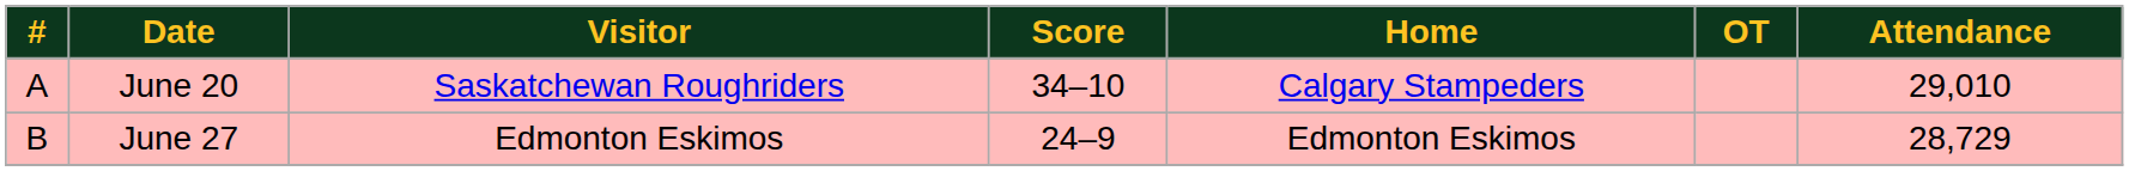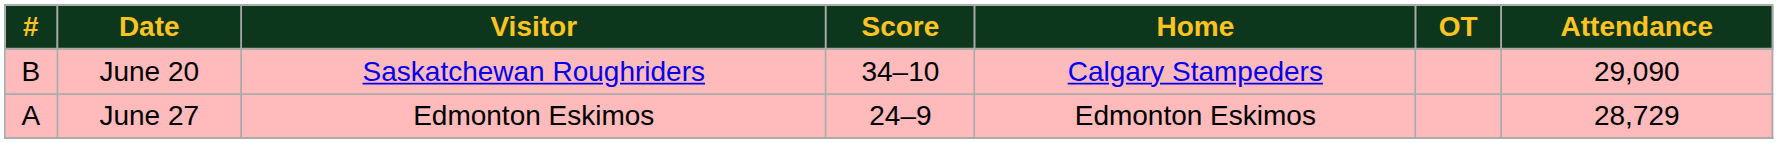 <table class="wikitable" width="80%">
 <tr align="center" style="background:#0C371D;color:#ffc322;">
 <td><strong>#</strong></td>
 <td><strong>Date</strong></td>
 <td><strong>Visitor</strong></td>
 <td><strong>Score</strong></td>
 <td><strong>Home</strong></td>
 <td><strong>OT</strong></td>
 <td><strong>Attendance</strong></td>
 </tr>
 <tr align="center" bgcolor="#ffbbbb">
-<td>A</td>
+<td>B</td>
 <td>June 20</td>
 <td><a href='#'>Saskatchewan Roughriders</a></td>
 <td>34–10</td>
 <td><a href='#'>Calgary Stampeders</a></td>
 <td></td>
-<td>29,010</td>
+<td>29,090</td>
 </tr>
 <tr align="center" bgcolor="#ffbbbb">
-<td>B</td>
+<td>A</td>
 <td>June 27</td>
 <td>Edmonton Eskimos</td>
 <td>24–9</td>
 <td>Edmonton Eskimos</td>
 <td></td>
 <td>28,729</td>
 </tr>
 <tr>
 </tr>
 </table>
